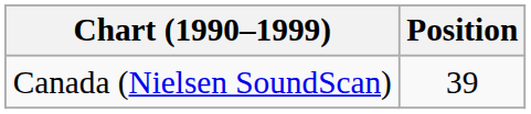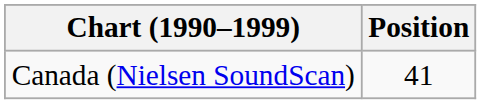 <table class="wikitable">
 <tr>
 <th>Chart (1990–1999)</th>
 <th>Position</th>
 </tr>
 <tr>
 <td align="left">Canada (<a href='#'>Nielsen SoundScan</a>)</td>
-<td align="center">39</td>
+<td align="center">41</td>
 </tr>
 </table>
